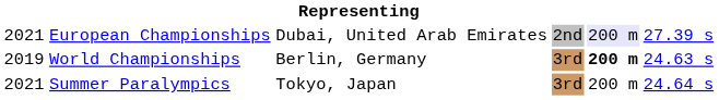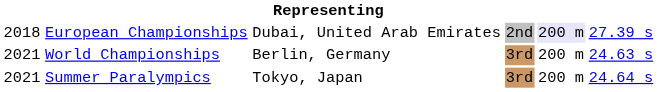 <table>
 <tr>
 <th colspan="6">Representing </th>
 </tr>
 <tr>
-<td>2021</td>
+<td>2018</td>
 <td><a href='#'>European Championships</a></td>
 <td>Dubai, United Arab Emirates</td>
 <td bgcolor="silver">2nd</td>
 <td style="background: lavender;">200 m</td>
 <td><a href='#'>27.39 s</a></td>
 </tr>
 <tr>
-<td>2019</td>
+<td>2021</td>
 <td><a href='#'>World Championships</a></td>
 <td>Berlin, Germany</td>
 <td bgcolor="cc9966">3rd</td>
-<td><strong>200 m</strong></td>
+<td>200 m</td>
 <td><a href='#'>24.63 s</a></td>
 </tr>
 <tr>
 <td>2021</td>
 <td><a href='#'>Summer Paralympics</a></td>
 <td>Tokyo, Japan</td>
 <td bgcolor="cc9966">3rd</td>
 <td>200 m</td>
 <td><a href='#'>24.64 s</a></td>
 </tr>
 </table>
